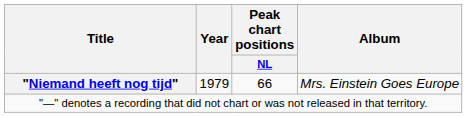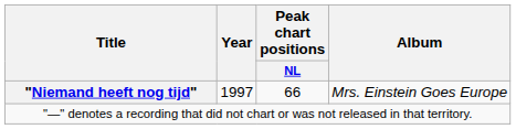 <table class="wikitable plainrowheaders" style="text-align:center;">
 <tr>
 <th scope="col" rowspan="2" style="width:14em;">Title</th>
 <th scope="col" rowspan="2" style="width:1em;">Year</th>
 <th scope="col">Peak chart positions</th>
 <th scope="col" rowspan="2">Album</th>
 </tr>
 <tr>
 <th scope="col" style="width:3em;font-size:85%;"><a href='#'>NL</a><br></th>
 </tr>
 <tr>
 <th scope="row">"<a href='#'>Niemand heeft nog tijd</a>"</th>
-<td>1979</td>
+<td>1997</td>
 <td>66</td>
 <td><em>Mrs. Einstein Goes Europe</em></td>
 </tr>
 <tr>
 <td colspan="4" style="font-size:85%">"—" denotes a recording that did not chart or was not released in that territory.</td>
 </tr>
 </table>
